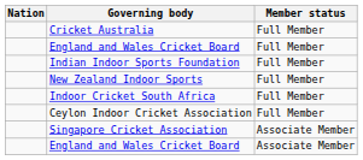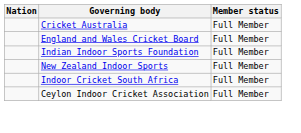 <table class="wikitable sortable">
 <tr>
 <th>Nation</th>
 <th>Governing body</th>
 <th>Member status</th>
 </tr>
 <tr>
 <td></td>
 <td><a href='#'>Cricket Australia</a></td>
 <td>Full Member</td>
 </tr>
 <tr>
 <td></td>
 <td><a href='#'>England and Wales Cricket Board</a></td>
 <td>Full Member</td>
 </tr>
 <tr>
 <td></td>
 <td><a href='#'>Indian Indoor Sports Foundation</a></td>
 <td>Full Member</td>
 </tr>
 <tr>
 <td></td>
 <td><a href='#'>New Zealand Indoor Sports</a></td>
 <td>Full Member</td>
 </tr>
 <tr>
 <td></td>
 <td><a href='#'>Indoor Cricket South Africa</a></td>
 <td>Full Member</td>
 </tr>
 <tr>
 <td></td>
 <td>Ceylon Indoor Cricket Association</td>
 <td>Full Member</td>
 </tr>
-<tr>
-<td></td>
-<td><a href='#'>Singapore Cricket Association</a></td>
-<td>Associate Member</td>
-</tr>
-<tr>
-<td></td>
-<td><a href='#'>England and Wales Cricket Board</a></td>
-<td>Associate Member</td>
-</tr>
 </table>
